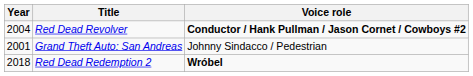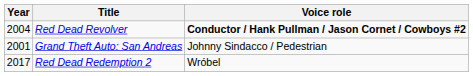 <table class="wikitable sortable">
 <tr>
 <th>Year</th>
 <th>Title</th>
 <th>Voice role</th>
 </tr>
 <tr>
 <td>2004</td>
 <td><em><a href='#'>Red Dead Revolver</a></em></td>
 <td><strong>Conductor / Hank Pullman / Jason Cornet / Cowboys #2</strong></td>
 </tr>
 <tr>
 <td>2001</td>
 <td><em><a href='#'>Grand Theft Auto: San Andreas</a></em></td>
 <td>Johnny Sindacco / Pedestrian</td>
 </tr>
 <tr>
-<td>2018</td>
+<td>2017</td>
 <td><em><a href='#'>Red Dead Redemption 2</a></em></td>
-<td><strong>Wróbel</strong></td>
+<td>Wróbel</td>
 </tr>
 </table>
